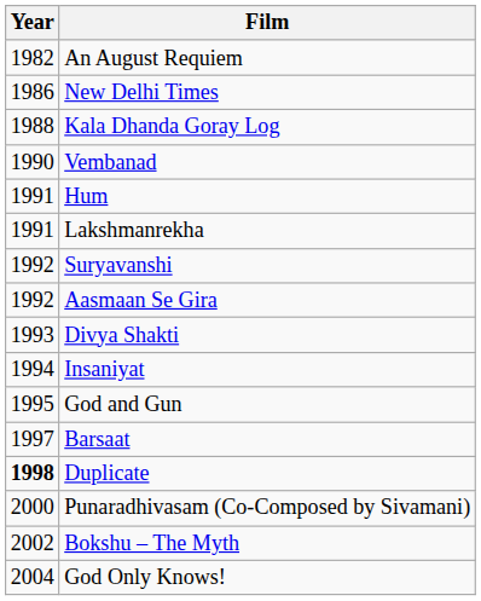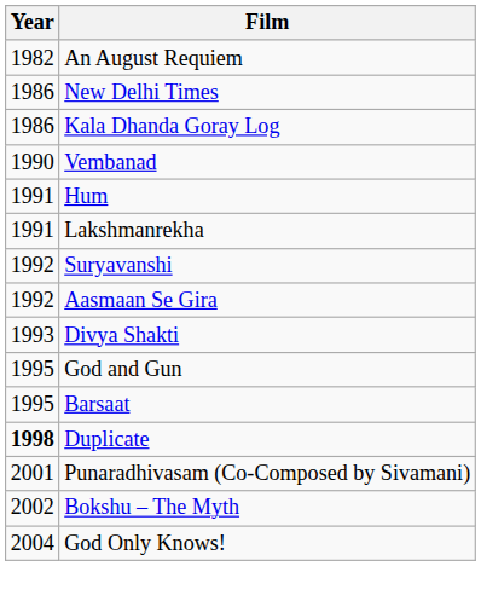 <table class="wikitable">
 <tr style="background:#ccc;">
 <th>Year</th>
 <th>Film</th>
 </tr>
 <tr>
 <td>1982</td>
 <td>An August Requiem</td>
 </tr>
 <tr>
 <td>1986</td>
 <td><a href='#'>New Delhi Times</a></td>
 </tr>
 <tr>
-<td>1988</td>
+<td>1986</td>
 <td><a href='#'>Kala Dhanda Goray Log</a></td>
 </tr>
 <tr>
 <td>1990</td>
 <td><a href='#'>Vembanad</a></td>
 </tr>
 <tr>
 <td>1991</td>
 <td><a href='#'>Hum</a></td>
 </tr>
 <tr>
 <td>1991</td>
 <td>Lakshmanrekha</td>
 </tr>
 <tr>
 <td>1992</td>
 <td><a href='#'>Suryavanshi</a></td>
 </tr>
 <tr>
 <td>1992</td>
 <td><a href='#'>Aasmaan Se Gira</a></td>
 </tr>
 <tr>
 <td>1993</td>
 <td><a href='#'>Divya Shakti</a></td>
 </tr>
 <tr>
-<td>1994</td>
-<td><a href='#'>Insaniyat</a></td>
-</tr>
-<tr>
 <td>1995</td>
 <td>God and Gun</td>
 </tr>
 <tr>
-<td>1997</td>
+<td>1995</td>
 <td><a href='#'>Barsaat</a></td>
 </tr>
 <tr>
 <td><strong>1998</strong></td>
 <td><a href='#'>Duplicate</a></td>
 </tr>
 <tr>
-<td>2000</td>
+<td>2001</td>
 <td>Punaradhivasam (Co-Composed by Sivamani)</td>
 </tr>
 <tr>
 <td>2002</td>
 <td><a href='#'>Bokshu – The Myth</a></td>
 </tr>
 <tr>
 <td>2004</td>
 <td>God Only Knows!</td>
 </tr>
 </table>
